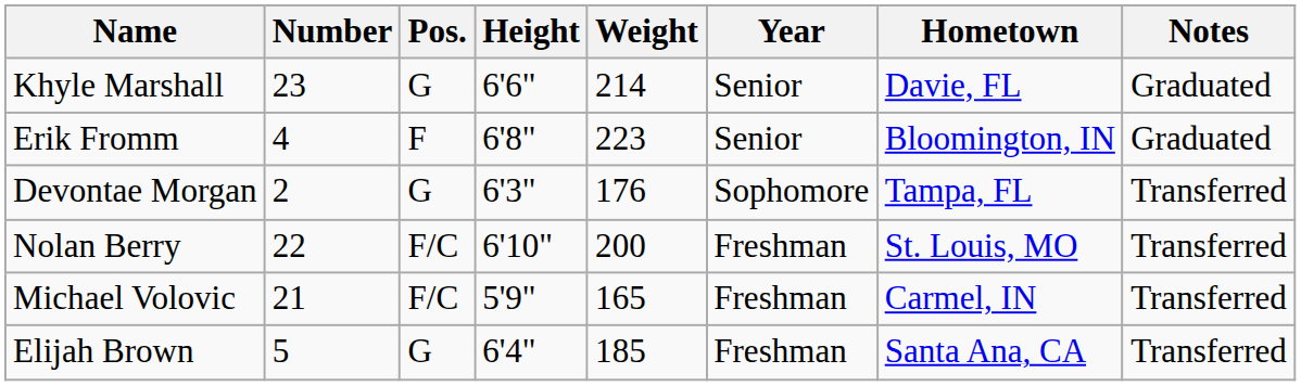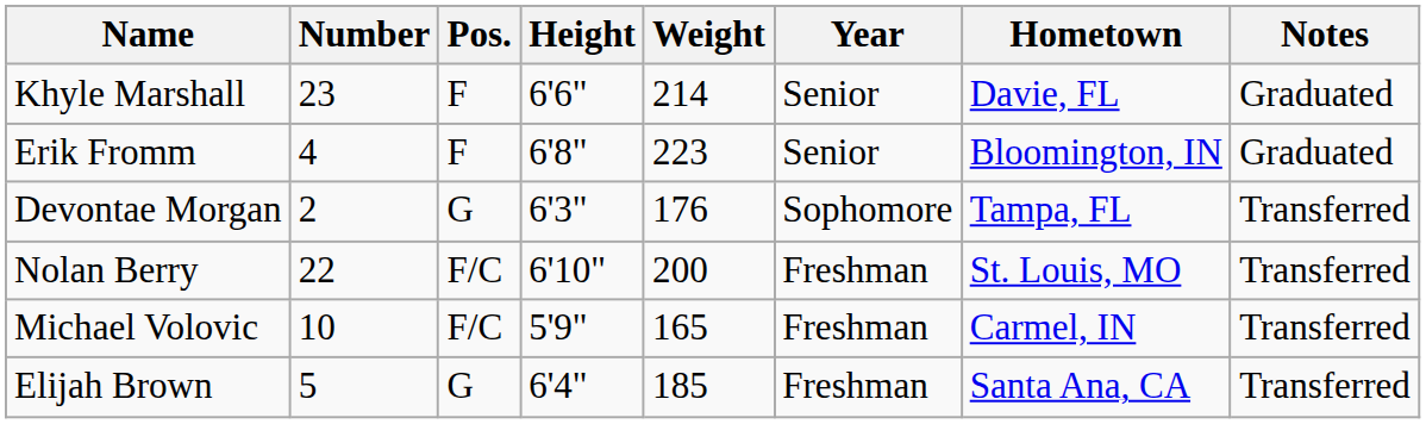 <table class="wikitable sortable" border="1">
 <tr>
 <th>Name</th>
 <th>Number</th>
 <th>Pos.</th>
 <th>Height</th>
 <th>Weight</th>
 <th>Year</th>
 <th>Hometown</th>
 <th class="unsortable">Notes</th>
 </tr>
 <tr>
 <td>Khyle Marshall</td>
 <td>23</td>
-<td>G</td>
+<td>F</td>
 <td>6'6"</td>
 <td>214</td>
 <td>Senior</td>
 <td><a href='#'>Davie, FL</a></td>
 <td>Graduated</td>
 </tr>
 <tr>
 <td>Erik Fromm</td>
 <td>4</td>
 <td>F</td>
 <td>6'8"</td>
 <td>223</td>
 <td>Senior</td>
 <td><a href='#'>Bloomington, IN</a></td>
 <td>Graduated</td>
 </tr>
 <tr>
 <td>Devontae Morgan</td>
 <td>2</td>
 <td>G</td>
 <td>6'3"</td>
 <td>176</td>
 <td>Sophomore</td>
 <td><a href='#'>Tampa, FL</a></td>
 <td>Transferred</td>
 </tr>
 <tr>
 <td>Nolan Berry</td>
 <td>22</td>
 <td>F/C</td>
 <td>6'10"</td>
 <td>200</td>
 <td>Freshman</td>
 <td><a href='#'>St. Louis, MO</a></td>
 <td>Transferred</td>
 </tr>
 <tr>
 <td>Michael Volovic</td>
-<td>21</td>
+<td>10</td>
 <td>F/C</td>
 <td>5'9"</td>
 <td>165</td>
 <td>Freshman</td>
 <td><a href='#'>Carmel, IN</a></td>
 <td>Transferred</td>
 </tr>
 <tr>
 <td>Elijah Brown</td>
 <td>5</td>
 <td>G</td>
 <td>6'4"</td>
 <td>185</td>
 <td>Freshman</td>
 <td><a href='#'>Santa Ana, CA</a></td>
 <td>Transferred</td>
 </tr>
 </table>
